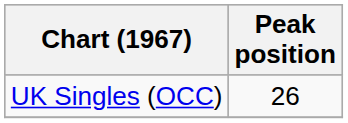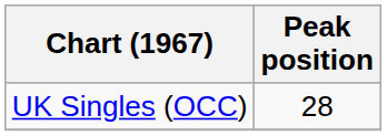 <table class="wikitable">
 <tr>
 <th>Chart (1967)</th>
 <th>Peak<br>position</th>
 </tr>
 <tr>
 <td><a href='#'>UK Singles</a> (<a href='#'>OCC</a>)</td>
-<td style="text-align:center;">26</td>
+<td style="text-align:center;">28</td>
 </tr>
 <tr>
 </tr>
 </table>
